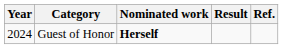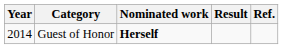 <table class="wikitable">
 <tr>
 <th>Year</th>
 <th>Category</th>
 <th>Nominated work</th>
 <th>Result</th>
 <th>Ref.</th>
 </tr>
 <tr>
-<td>2024</td>
+<td>2014</td>
 <td>Guest of Honor</td>
 <td><strong>Herself</strong></td>
 <td></td>
 <td align="center"></td>
 </tr>
 </table>
